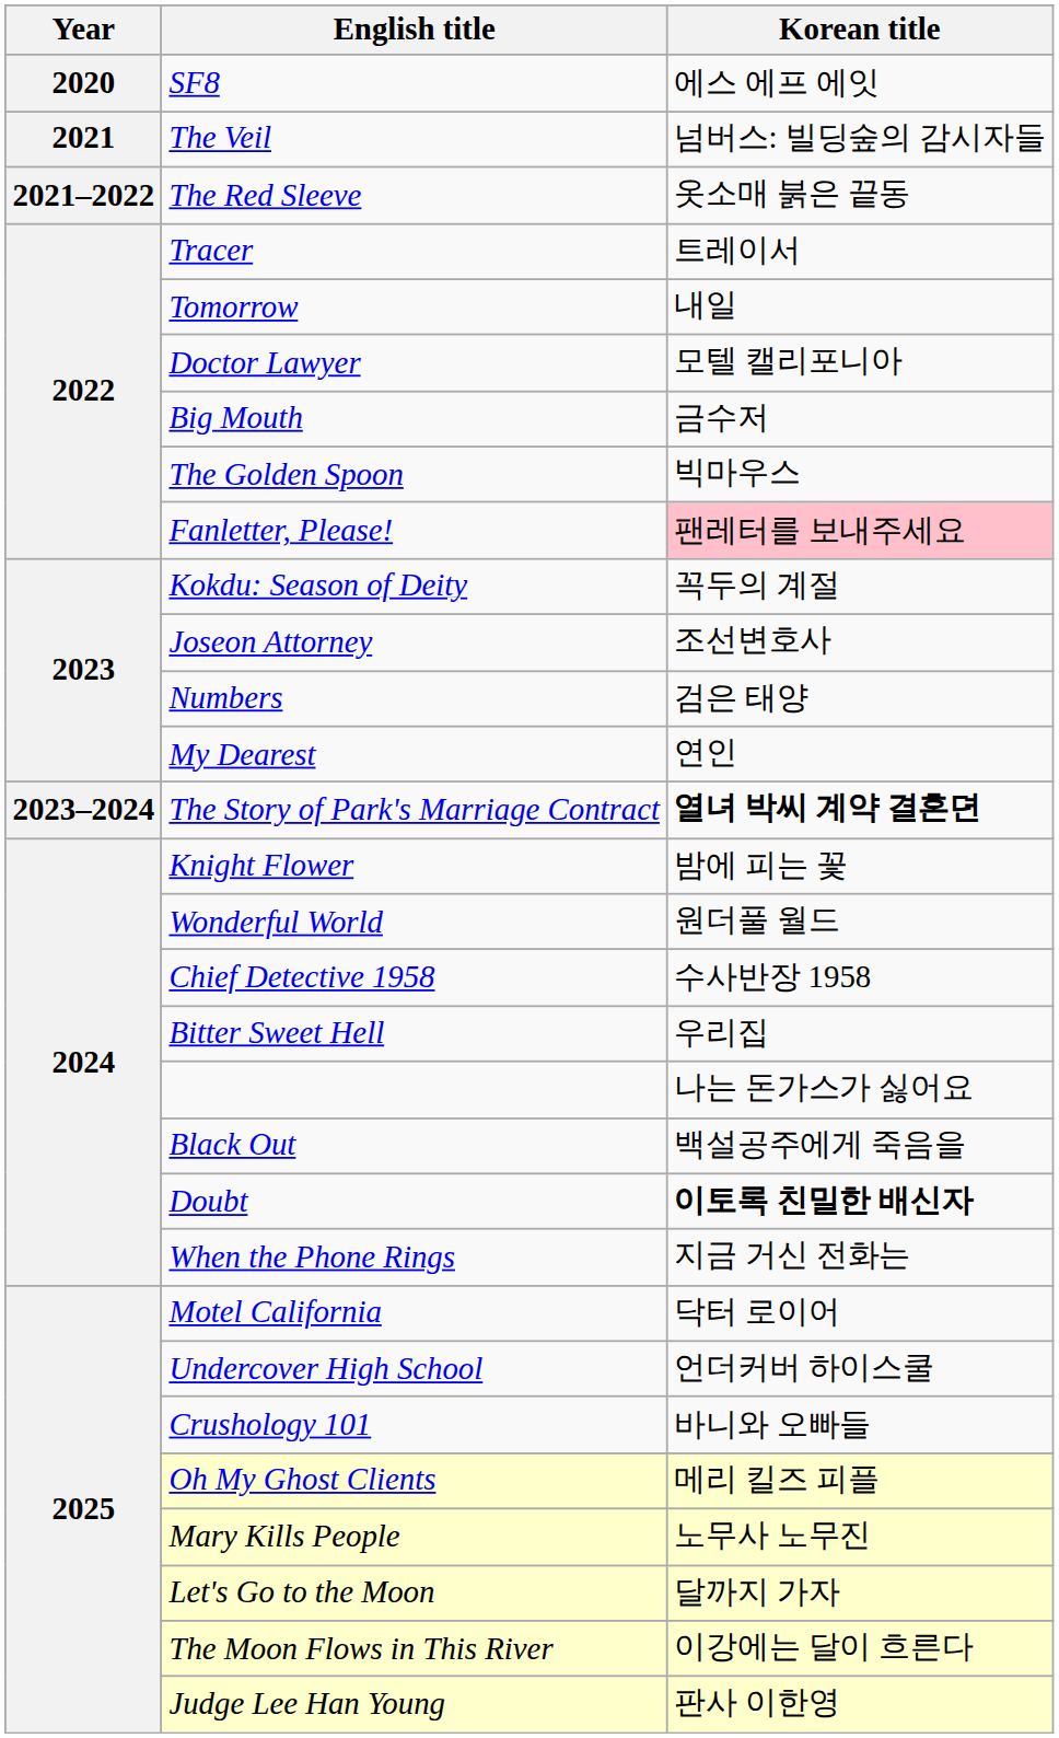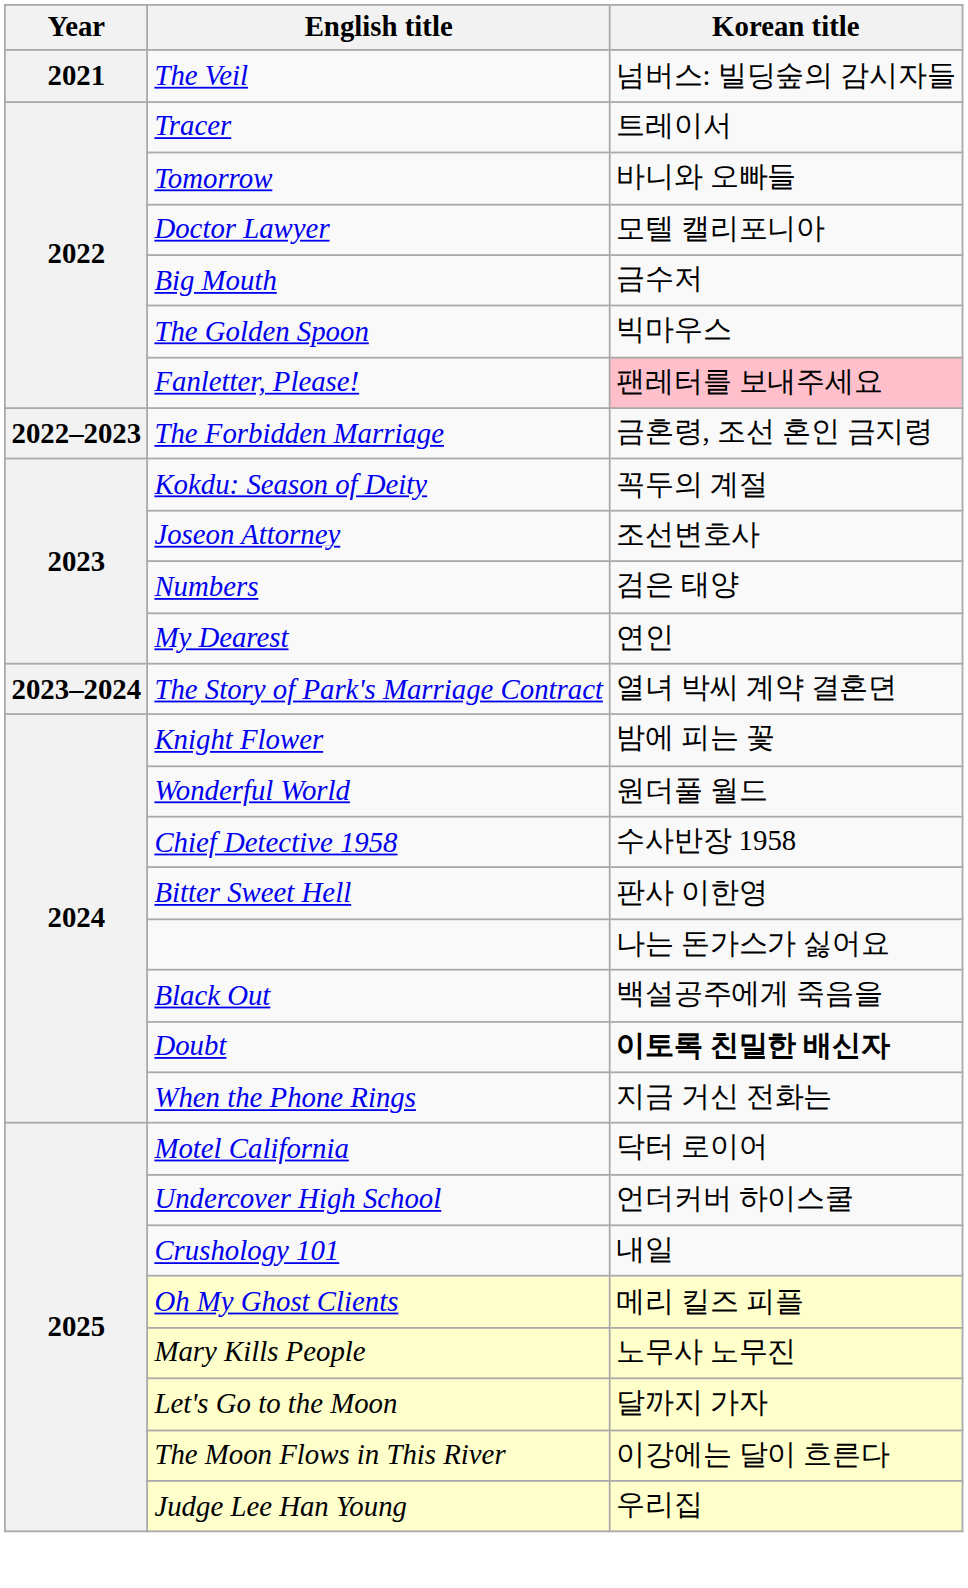 <table class="wikitable sortable plainrowheaders">
 <tr>
 <th scope="col">Year</th>
 <th scope="col">English title</th>
 <th scope="col">Korean title</th>
 </tr>
 <tr>
-<th scope="row">2020</th>
-<td><em><a href='#'>SF8</a></em></td>
-<td>에스 에프 에잇</td>
-</tr>
-<tr>
 <th scope="row">2021</th>
 <td><em><a href='#'>The Veil</a></em></td>
 <td>넘버스: 빌딩숲의 감시자들</td>
-</tr>
-<tr>
-<th scope="row">2021–2022</th>
-<td><em><a href='#'>The Red Sleeve</a></em></td>
-<td>옷소매 붉은 끝동</td>
 </tr>
 <tr>
 <th scope="row" rowspan="6">2022</th>
 <td><em><a href='#'>Tracer</a></em></td>
 <td>트레이서</td>
 </tr>
 <tr>
 <td><em><a href='#'>Tomorrow</a></em></td>
-<td>내일</td>
+<td>바니와 오빠들</td>
 </tr>
 <tr>
 <td><em><a href='#'>Doctor Lawyer</a></em></td>
 <td>모텔 캘리포니아</td>
 </tr>
 <tr>
 <td><em><a href='#'>Big Mouth</a></em></td>
 <td>금수저</td>
 </tr>
 <tr>
 <td><em><a href='#'>The Golden Spoon</a></em></td>
 <td>빅마우스</td>
 </tr>
 <tr>
 <td><em><a href='#'>Fanletter, Please!</a></em></td>
 <td style="background: pink;">팬레터를 보내주세요</td>
+</tr>
+<tr>
+<th scope="row">2022–2023</th>
+<td><em><a href='#'>The Forbidden Marriage</a></em></td>
+<td>금혼령, 조선 혼인 금지령</td>
 </tr>
 <tr>
 <th scope="row" rowspan="4">2023</th>
 <td><em><a href='#'>Kokdu: Season of Deity</a></em></td>
 <td>꼭두의 계절</td>
 </tr>
 <tr>
 <td><em><a href='#'>Joseon Attorney</a></em></td>
 <td>조선변호사</td>
 </tr>
 <tr>
 <td><em><a href='#'>Numbers</a></em></td>
 <td>검은 태양</td>
 </tr>
 <tr>
 <td><em><a href='#'>My Dearest</a></em></td>
 <td>연인</td>
 </tr>
 <tr>
 <th scope="row">2023–2024</th>
 <td><em><a href='#'>The Story of Park's Marriage Contract</a></em></td>
-<td><strong>열녀 박씨 계약 결혼뎐</strong></td>
+<td>열녀 박씨 계약 결혼뎐</td>
 </tr>
 <tr>
 <th scope="row" rowspan="8">2024</th>
 <td><em><a href='#'>Knight Flower</a></em></td>
 <td>밤에 피는 꽃</td>
 </tr>
 <tr>
 <td><em><a href='#'>Wonderful World</a></em></td>
 <td>원더풀 월드</td>
 </tr>
 <tr>
 <td><em><a href='#'>Chief Detective 1958</a></em></td>
 <td>수사반장 1958</td>
 </tr>
 <tr>
 <td><em><a href='#'>Bitter Sweet Hell</a></em></td>
-<td>우리집</td>
+<td>판사 이한영</td>
 </tr>
 <tr>
 <td><em></em></td>
 <td>나는 돈가스가 싫어요</td>
 </tr>
 <tr>
 <td><em><a href='#'>Black Out</a></em></td>
 <td>백설공주에게 죽음을</td>
 </tr>
 <tr>
 <td><em><a href='#'>Doubt</a></em></td>
 <td><strong>이토록 친밀한 배신자</strong></td>
 </tr>
 <tr>
 <td><em><a href='#'>When the Phone Rings</a></em></td>
 <td>지금 거신 전화는</td>
 </tr>
 <tr>
 <th scope="row" rowspan="8">2025</th>
 <td><em><a href='#'>Motel California</a></em></td>
 <td>닥터 로이어</td>
 </tr>
 <tr>
 <td><em><a href='#'>Undercover High School</a></em></td>
 <td>언더커버 하이스쿨</td>
 </tr>
 <tr bgcolor=#F9F9F9>
 <td><em><a href='#'>Crushology 101</a></em></td>
-<td>바니와 오빠들</td>
+<td>내일</td>
 </tr>
 <tr bgcolor=#FFFFCC>
 <td><em><a href='#'>Oh My Ghost Clients</a></em></td>
 <td>메리 킬즈 피플</td>
 </tr>
 <tr bgcolor=#FFFFCC>
 <td><em>Mary Kills People</em></td>
 <td>노무사 노무진</td>
 </tr>
 <tr bgcolor=#FFFFCC>
 <td><em>Let's Go to the Moon</em></td>
 <td>달까지 가자</td>
 </tr>
 <tr bgcolor=#FFFFCC>
 <td><em>The Moon Flows in This River</em></td>
 <td>이강에는 달이 흐른다</td>
 </tr>
 <tr bgcolor=#FFFFCC>
 <td><em>Judge Lee Han Young</em></td>
-<td>판사 이한영</td>
+<td>우리집</td>
 </tr>
 </table>
